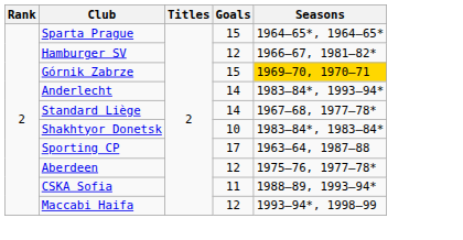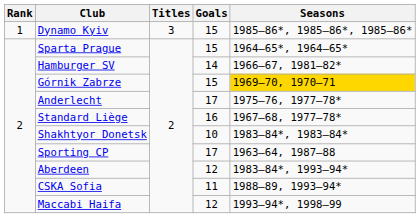 <table class="wikitable";">
 <tr>
 <th>Rank</th>
 <th>Club</th>
 <th>Titles</th>
 <th>Goals</th>
 <th>Seasons</th>
+</tr>
+<tr>
+<td align=center>1</td>
+<td> <a href='#'>Dynamo Kyiv</a></td>
+<td align=center>3</td>
+<td align=center>15</td>
+<td>1985–86*, 1985–86*, 1985–86*</td>
 </tr>
 <tr>
 <td rowspan=10 align=center>2</td>
 <td> <a href='#'>Sparta Prague</a></td>
 <td rowspan=10 align=center>2</td>
 <td align=center>15</td>
 <td>1964–65*, 1964–65*</td>
 </tr>
 <tr>
 <td> <a href='#'>Hamburger SV</a></td>
-<td align=center>12</td>
+<td align=center>14</td>
 <td>1966–67, 1981–82*</td>
 </tr>
 <tr>
 <td> <a href='#'>Górnik Zabrze</a></td>
 <td align=center>15</td>
 <td style="background: gold;">1969–70, 1970–71</td>
 </tr>
 <tr>
 <td> <a href='#'>Anderlecht</a></td>
-<td align=center>14</td>
-<td>1983–84*, 1993–94*</td>
+<td align=center>17</td>
+<td>1975–76, 1977–78*</td>
 </tr>
 <tr>
 <td> <a href='#'>Standard Liège</a></td>
-<td align=center>14</td>
+<td align=center>16</td>
 <td>1967–68, 1977–78*</td>
 </tr>
 <tr>
 <td> <a href='#'>Shakhtyor Donetsk</a></td>
 <td align=center>10</td>
 <td>1983–84*, 1983–84*</td>
 </tr>
 <tr>
 <td> <a href='#'>Sporting CP</a></td>
 <td align=center>17</td>
 <td>1963–64, 1987–88</td>
 </tr>
 <tr>
 <td> <a href='#'>Aberdeen</a></td>
 <td align=center>12</td>
-<td>1975–76, 1977–78*</td>
+<td>1983–84*, 1993–94*</td>
 </tr>
 <tr>
 <td> <a href='#'>CSKA Sofia</a></td>
 <td align=center>11</td>
 <td>1988–89, 1993–94*</td>
 </tr>
 <tr>
 <td> <a href='#'>Maccabi Haifa</a></td>
 <td align=center>12</td>
 <td>1993–94*, 1998–99</td>
 </tr>
 </table>
